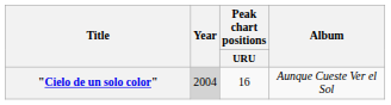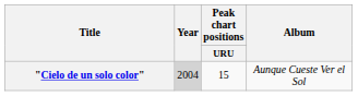 <table class="wikitable plainrowheaders" style="text-align:center;">
 <tr>
 <th scope="col" rowspan="2" style="width:15.5em;">Title</th>
 <th scope="col" rowspan="2" style="width:1em;">Year</th>
 <th scope="col" colspan="1">Peak chart positions</th>
 <th scope="col" rowspan="2" style="width:9.5em;">Album</th>
 </tr>
 <tr>
 <th scope="col" style="width:2.5em;font-size:90%;">URU<br></th>
 </tr>
 <tr>
 <th scope="row">"<a href='#'>Cielo de un solo color</a>"</th>
 <td style="background: lightgrey;">2004</td>
-<td>16</td>
+<td>15</td>
 <td><em>Aunque Cueste Ver el Sol</em></td>
 </tr>
 </table>
